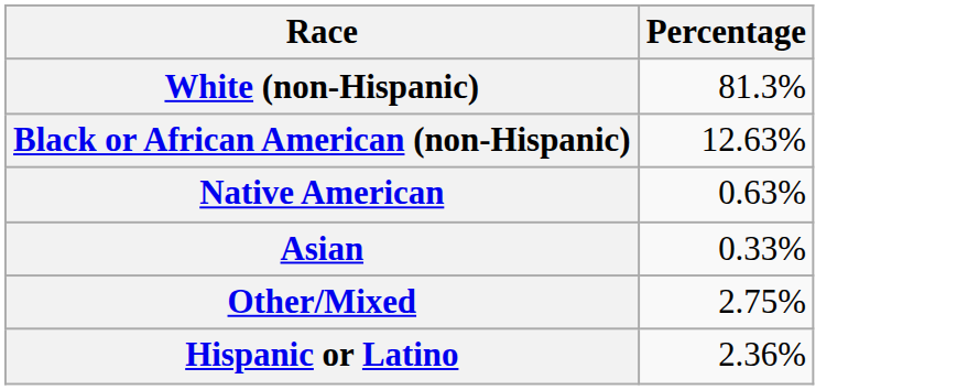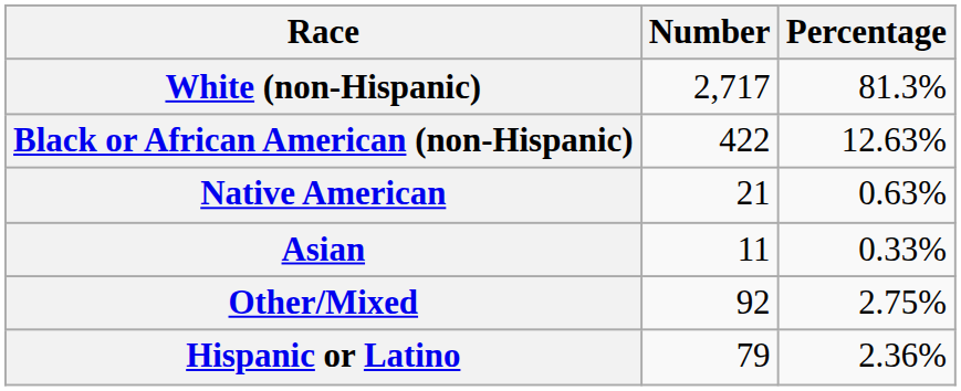 <table class="wikitable" style="text-align:right">
 <tr>
 <th scope="col">Race</th>
+<th scope="col">Number</th>
 <th scope="col">Percentage</th>
 </tr>
 <tr>
 <th scope="row"><a href='#'>White</a> (non-Hispanic)</th>
+<td>2,717</td>
 <td>81.3%</td>
 </tr>
 <tr>
 <th scope="row"><a href='#'>Black or African American</a> (non-Hispanic)</th>
+<td>422</td>
 <td>12.63%</td>
 </tr>
 <tr>
 <th scope="row"><a href='#'>Native American</a></th>
+<td>21</td>
 <td>0.63%</td>
 </tr>
 <tr>
 <th scope="row"><a href='#'>Asian</a></th>
+<td>11</td>
 <td>0.33%</td>
 </tr>
 <tr>
 <th scope="row"><a href='#'>Other/Mixed</a></th>
+<td>92</td>
 <td>2.75%</td>
 </tr>
 <tr>
 <th scope="row"><a href='#'>Hispanic</a> or <a href='#'>Latino</a></th>
+<td>79</td>
 <td>2.36%</td>
 </tr>
 </table>
